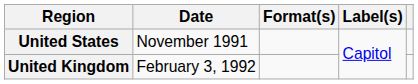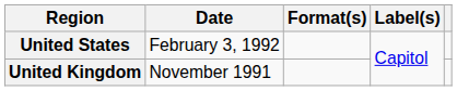 <table class="wikitable plainrowheaders">
 <tr>
 <th scope="col">Region</th>
 <th scope="col">Date</th>
 <th scope="col">Format(s)</th>
 <th scope="col">Label(s)</th>
 <th scope="col"></th>
 </tr>
 <tr>
 <th scope="row">United States</th>
-<td>November 1991</td>
+<td>February 3, 1992</td>
 <td></td>
 <td rowspan="2"><a href='#'>Capitol</a></td>
 <td></td>
 </tr>
 <tr>
 <th scope="row">United Kingdom</th>
-<td>February 3, 1992</td>
+<td>November 1991</td>
 <td></td>
 <td></td>
 </tr>
 </table>
